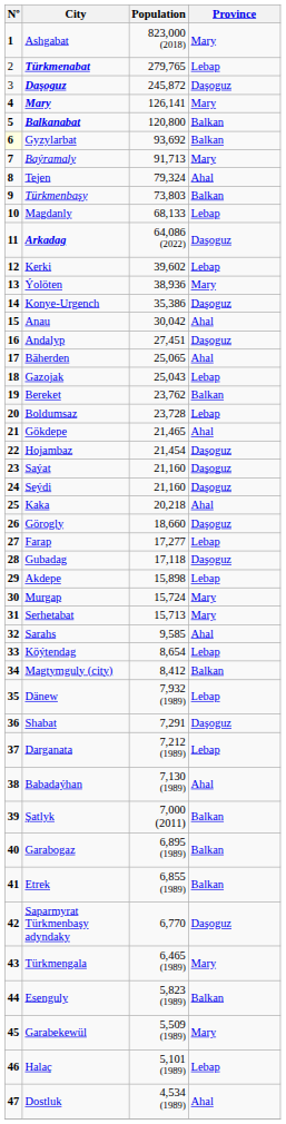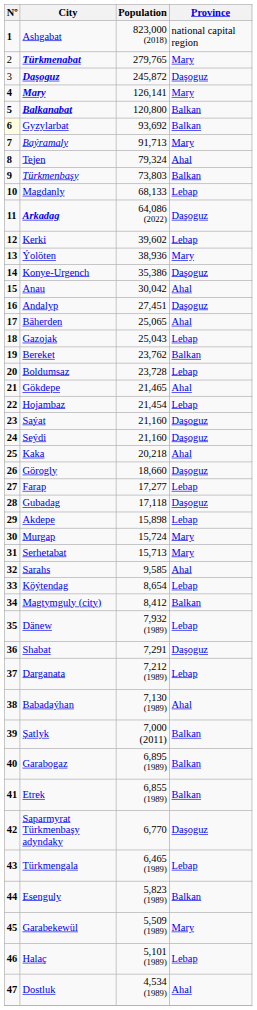 <table class="wikitable sortable">
 <tr>
 <th style="width:5px;">Nº</th>
 <th style="width:140px;">City</th>
 <th style="width:15px;">Population</th>
 <th style="width:120px;"><a href='#'>Province</a></th>
 </tr>
 <tr>
 <td><strong>1</strong></td>
 <td><a href='#'>Ashgabat</a></td>
 <td align="right">823,000<br><sup>(2018)</sup></td>
-<td><a href='#'>Mary</a></td>
+<td>national capital region</td>
 </tr>
 <tr>
 <td>2</td>
 <td><strong><em><a href='#'>Türkmenabat</a></em></strong></td>
 <td align="right">279,765</td>
-<td><a href='#'>Lebap</a></td>
+<td><a href='#'>Mary</a></td>
 </tr>
 <tr>
 <td>3</td>
 <td><strong><em><a href='#'>Daşoguz</a></em></strong></td>
 <td align="right">245,872</td>
 <td><a href='#'>Daşoguz</a></td>
 </tr>
 <tr>
 <td><strong>4</strong></td>
 <td><strong><em><a href='#'>Mary</a></em></strong></td>
 <td align="right">126,141</td>
 <td><a href='#'>Mary</a></td>
 </tr>
 <tr>
 <td><strong>5</strong></td>
 <td><strong><em><a href='#'>Balkanabat</a></em></strong></td>
 <td align="right">120,800</td>
 <td><a href='#'>Balkan</a></td>
 </tr>
 <tr>
 <td style="background: lightyellow;"><strong>6</strong></td>
 <td><a href='#'>Gyzylarbat</a></td>
 <td align="right">93,692</td>
 <td><a href='#'>Balkan</a></td>
 </tr>
 <tr>
 <td><strong>7</strong></td>
 <td><em><a href='#'>Baýramaly</a></em></td>
 <td align="right">91,713</td>
 <td><a href='#'>Mary</a></td>
 </tr>
 <tr>
 <td><strong>8</strong></td>
 <td><a href='#'>Tejen</a></td>
 <td align = right>79,324</td>
 <td><a href='#'>Ahal</a></td>
 </tr>
 <tr>
 <td><strong>9</strong></td>
 <td><em><a href='#'>Türkmenbaşy</a></em></td>
 <td align = right>73,803</td>
 <td><a href='#'>Balkan</a></td>
 </tr>
 <tr>
 <td><strong>10</strong></td>
 <td><a href='#'>Magdanly</a></td>
 <td align = right>68,133</td>
 <td><a href='#'>Lebap</a></td>
 </tr>
 <tr>
 <td><strong>11</strong></td>
 <td><strong><em><a href='#'>Arkadag</a></em></strong></td>
 <td align=right>64,086<br><sup>(2022)</sup></td>
 <td><a href='#'>Daşoguz</a></td>
 </tr>
 <tr>
 <td><strong>12</strong></td>
 <td><a href='#'>Kerki</a></td>
 <td align = right>39,602</td>
 <td><a href='#'>Lebap</a></td>
 </tr>
 <tr>
 <td><strong>13</strong></td>
 <td><a href='#'>Ýolöten</a></td>
 <td align = right>38,936</td>
 <td><a href='#'>Mary</a></td>
 </tr>
 <tr>
 <td><strong>14</strong></td>
 <td><a href='#'>Konye-Urgench</a></td>
 <td align = right>35,386</td>
 <td><a href='#'>Daşoguz</a></td>
 </tr>
 <tr>
 <td><strong>15</strong></td>
 <td><a href='#'>Anau</a></td>
 <td align = right>30,042</td>
 <td><a href='#'>Ahal</a></td>
 </tr>
 <tr>
 <td><strong>16</strong></td>
 <td><a href='#'>Andalyp</a></td>
 <td align = right>27,451</td>
 <td><a href='#'>Daşoguz</a></td>
 </tr>
 <tr>
 <td><strong>17</strong></td>
 <td><a href='#'>Bäherden</a></td>
 <td align = right>25,065</td>
 <td><a href='#'>Ahal</a></td>
 </tr>
 <tr>
 <td><strong>18</strong></td>
 <td><a href='#'>Gazojak</a></td>
 <td align = right>25,043</td>
 <td><a href='#'>Lebap</a></td>
 </tr>
 <tr>
 <td><strong>19</strong></td>
 <td><a href='#'>Bereket</a></td>
 <td align = right>23,762</td>
 <td><a href='#'>Balkan</a></td>
 </tr>
 <tr>
 <td><strong>20</strong></td>
 <td><a href='#'>Boldumsaz</a></td>
 <td align = right>23,728</td>
 <td><a href='#'>Lebap</a></td>
 </tr>
 <tr>
 <td><strong>21</strong></td>
 <td><a href='#'>Gökdepe</a></td>
 <td align = right>21,465</td>
 <td><a href='#'>Ahal</a></td>
 </tr>
 <tr>
 <td><strong>22 </strong></td>
 <td><a href='#'>Hojambaz</a></td>
 <td align = right>21,454</td>
-<td><a href='#'>Daşoguz</a></td>
+<td><a href='#'>Lebap</a></td>
 </tr>
 <tr>
 <td><strong>23</strong></td>
 <td><a href='#'>Saýat</a></td>
 <td align = right>21,160</td>
 <td><a href='#'>Daşoguz</a></td>
 </tr>
 <tr>
 <td><strong>24</strong></td>
 <td><a href='#'>Seýdi</a></td>
 <td align = right>21,160</td>
 <td><a href='#'>Daşoguz</a></td>
 </tr>
 <tr>
 <td><strong>25</strong></td>
 <td><a href='#'>Kaka</a></td>
 <td align = right>20,218</td>
 <td><a href='#'>Ahal</a></td>
 </tr>
 <tr>
 <td><strong>26</strong></td>
 <td><a href='#'>Görogly</a></td>
 <td align = right>18,660</td>
 <td><a href='#'>Daşoguz</a></td>
 </tr>
 <tr>
 <td><strong>27</strong></td>
 <td><a href='#'>Farap</a></td>
 <td align = right>17,277</td>
 <td><a href='#'>Lebap</a></td>
 </tr>
 <tr>
 <td><strong>28</strong></td>
 <td><a href='#'>Gubadag</a></td>
 <td align = right>17,118</td>
 <td><a href='#'>Daşoguz</a></td>
 </tr>
 <tr>
 <td><strong>29</strong></td>
 <td><a href='#'>Akdepe</a></td>
 <td align = right>15,898</td>
 <td><a href='#'>Lebap</a></td>
 </tr>
 <tr>
 <td><strong>30</strong></td>
 <td><a href='#'>Murgap</a></td>
 <td align = right>15,724</td>
 <td><a href='#'>Mary</a></td>
 </tr>
 <tr>
 <td><strong>31</strong></td>
 <td><a href='#'>Serhetabat</a></td>
 <td align = right>15,713</td>
 <td><a href='#'>Mary</a></td>
 </tr>
 <tr>
 <td><strong>32</strong></td>
 <td><a href='#'>Sarahs</a></td>
 <td align = right>9,585</td>
 <td><a href='#'>Ahal</a></td>
 </tr>
 <tr>
 <td><strong>33</strong></td>
 <td><a href='#'>Köýtendag</a></td>
 <td align = right>8,654</td>
 <td><a href='#'>Lebap</a></td>
 </tr>
 <tr>
 <td><strong>34</strong></td>
 <td><a href='#'>Magtymguly (city)</a></td>
 <td align = right>8,412</td>
 <td><a href='#'>Balkan</a></td>
 </tr>
 <tr>
 <td><strong>35</strong></td>
 <td><a href='#'>Dänew</a></td>
 <td align = right>7,932 <sup>(1989)</sup></td>
 <td><a href='#'>Lebap</a></td>
 </tr>
 <tr>
 <td><strong>36</strong></td>
 <td><a href='#'>Shabat</a></td>
 <td align = right>7,291</td>
 <td><a href='#'>Daşoguz</a></td>
 </tr>
 <tr>
 <td><strong>37</strong></td>
 <td><a href='#'>Darganata</a></td>
 <td align = right>7,212 <sup>(1989)</sup></td>
 <td><a href='#'>Lebap</a></td>
 </tr>
 <tr>
 <td><strong>38</strong></td>
 <td><a href='#'>Babadaýhan</a></td>
 <td align = right>7,130 <sup>(1989)</sup></td>
 <td><a href='#'>Ahal</a></td>
 </tr>
 <tr>
 <td><strong>39</strong></td>
 <td><a href='#'>Şatlyk</a></td>
 <td align = right>7,000 (2011)</td>
 <td><a href='#'>Balkan</a></td>
 </tr>
 <tr>
 <td><strong>40</strong></td>
 <td><a href='#'>Garabogaz</a></td>
 <td align = right>6,895 <sup>(1989)</sup></td>
 <td><a href='#'>Balkan</a></td>
 </tr>
 <tr>
 <td><strong>41</strong></td>
 <td><a href='#'>Etrek</a></td>
 <td align = right>6,855 <sup>(1989)</sup></td>
 <td><a href='#'>Balkan</a></td>
 </tr>
 <tr>
 <td><strong>42</strong></td>
 <td><a href='#'>Saparmyrat Türkmenbaşy adyndaky</a></td>
 <td align = right>6,770</td>
 <td><a href='#'>Daşoguz</a></td>
 </tr>
 <tr>
 <td><strong>43</strong></td>
 <td><a href='#'>Türkmengala</a></td>
 <td align = right>6,465 <sup>(1989)</sup></td>
-<td><a href='#'>Mary</a></td>
+<td><a href='#'>Lebap</a></td>
 </tr>
 <tr>
 <td><strong>44</strong></td>
 <td><a href='#'>Esenguly</a></td>
 <td align = right>5,823 <sup>(1989)</sup></td>
 <td><a href='#'>Balkan</a></td>
 </tr>
 <tr>
 <td><strong>45</strong></td>
 <td><a href='#'>Garabekewül</a></td>
 <td align = right>5,509 <sup>(1989)</sup></td>
 <td><a href='#'>Mary</a></td>
 </tr>
 <tr>
 <td><strong>46</strong></td>
 <td><a href='#'>Halaç</a></td>
 <td align = right>5,101 <sup>(1989)</sup></td>
 <td><a href='#'>Lebap</a></td>
 </tr>
 <tr>
 <td><strong>47</strong></td>
 <td><a href='#'>Dostluk</a></td>
 <td align = right>4,534 <sup>(1989)</sup></td>
 <td><a href='#'>Ahal</a></td>
 </tr>
 <tr>
 </tr>
 </table>
